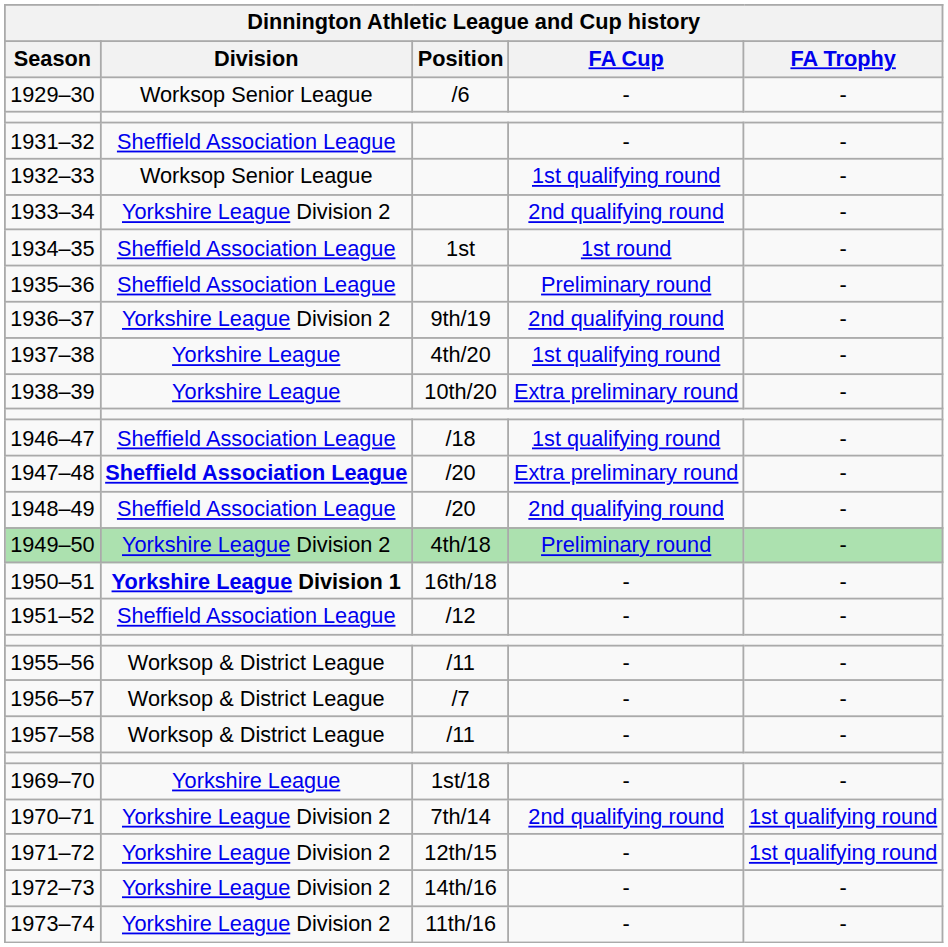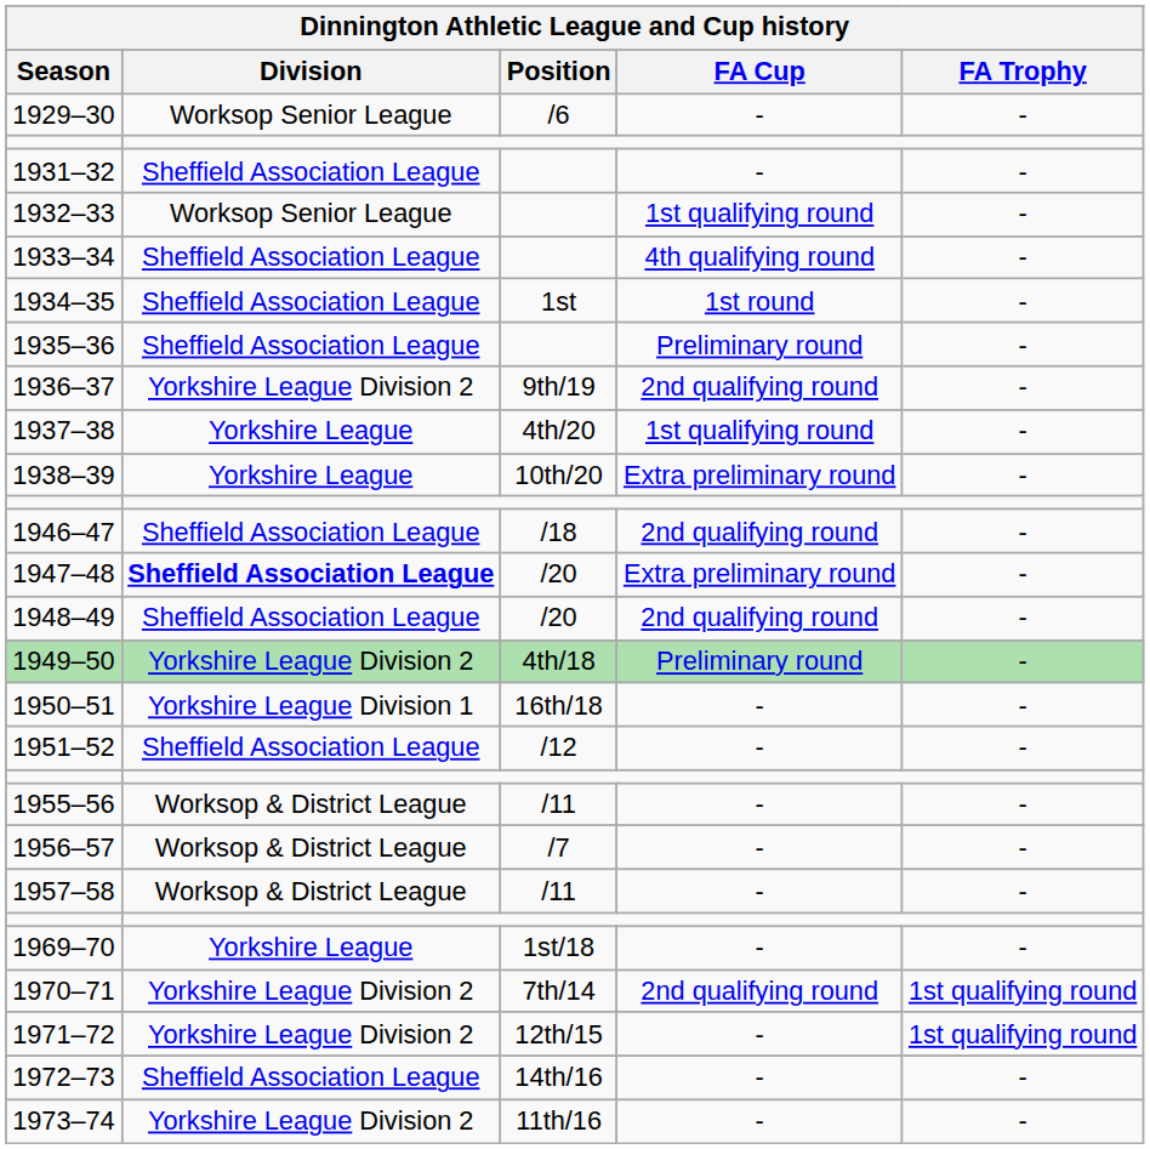 <table class="wikitable collapsible" style="text-align:center;font-size:75%">
 <tr>
 <th colspan="5"><strong>Dinnington Athletic League and Cup history</strong></th>
 </tr>
 <tr>
 <th>Season</th>
 <th>Division</th>
 <th>Position</th>
 <th><a href='#'>FA Cup</a></th>
 <th><a href='#'>FA Trophy</a></th>
 </tr>
 <tr>
 <td>1929–30</td>
 <td>Worksop Senior League</td>
 <td>/6</td>
 <td>-</td>
 <td>-</td>
 </tr>
 <tr>
 <td></td>
 </tr>
 <tr>
 <td>1931–32</td>
 <td><a href='#'>Sheffield Association League</a></td>
 <td></td>
 <td>-</td>
 <td>-</td>
 </tr>
 <tr>
 <td>1932–33</td>
 <td>Worksop Senior League</td>
 <td></td>
 <td><a href='#'>1st qualifying round</a></td>
 <td>-</td>
 </tr>
 <tr>
 <td>1933–34</td>
-<td><a href='#'>Yorkshire League</a> Division 2</td>
+<td><a href='#'>Sheffield Association League</a></td>
 <td></td>
-<td><a href='#'>2nd qualifying round</a></td>
+<td><a href='#'>4th qualifying round</a></td>
 <td>-</td>
 </tr>
 <tr>
 <td>1934–35</td>
 <td><a href='#'>Sheffield Association League</a></td>
 <td>1st</td>
 <td><a href='#'>1st round</a></td>
 <td>-</td>
 </tr>
 <tr>
 <td>1935–36</td>
 <td><a href='#'>Sheffield Association League</a></td>
 <td></td>
 <td><a href='#'>Preliminary round</a></td>
 <td>-</td>
 </tr>
 <tr>
 <td>1936–37</td>
 <td><a href='#'>Yorkshire League</a> Division 2</td>
 <td>9th/19</td>
 <td><a href='#'>2nd qualifying round</a></td>
 <td>-</td>
 </tr>
 <tr>
 <td>1937–38</td>
 <td><a href='#'>Yorkshire League</a></td>
 <td>4th/20</td>
 <td><a href='#'>1st qualifying round</a></td>
 <td>-</td>
 </tr>
 <tr>
 <td>1938–39</td>
 <td><a href='#'>Yorkshire League</a></td>
 <td>10th/20</td>
 <td><a href='#'>Extra preliminary round</a></td>
 <td>-</td>
 </tr>
 <tr>
 <td></td>
 </tr>
 <tr>
 <td>1946–47</td>
 <td><a href='#'>Sheffield Association League</a></td>
 <td>/18</td>
-<td><a href='#'>1st qualifying round</a></td>
+<td><a href='#'>2nd qualifying round</a></td>
 <td>-</td>
 </tr>
 <tr>
 <td>1947–48</td>
 <td><strong><a href='#'>Sheffield Association League</a></strong></td>
 <td>/20</td>
 <td><a href='#'>Extra preliminary round</a></td>
 <td>-</td>
 </tr>
 <tr>
 <td>1948–49</td>
 <td><a href='#'>Sheffield Association League</a></td>
 <td>/20</td>
 <td><a href='#'>2nd qualifying round</a></td>
 <td>-</td>
 </tr>
 <tr bgcolor="#ACE1AF">
 <td>1949–50</td>
 <td><a href='#'>Yorkshire League</a> Division 2</td>
 <td>4th/18</td>
 <td><a href='#'>Preliminary round</a></td>
 <td>-</td>
 </tr>
 <tr>
 <td>1950–51</td>
-<td><strong><a href='#'>Yorkshire League</a> Division 1</strong></td>
+<td><a href='#'>Yorkshire League</a> Division 1</td>
 <td>16th/18</td>
 <td>-</td>
 <td>-</td>
 </tr>
 <tr>
 <td>1951–52</td>
 <td><a href='#'>Sheffield Association League</a></td>
 <td>/12</td>
 <td>-</td>
 <td>-</td>
 </tr>
 <tr>
 <td></td>
 </tr>
 <tr>
 <td>1955–56</td>
 <td>Worksop & District League</td>
 <td>/11</td>
 <td>-</td>
 <td>-</td>
 </tr>
 <tr>
 <td>1956–57</td>
 <td>Worksop & District League</td>
 <td>/7</td>
 <td>-</td>
 <td>-</td>
 </tr>
 <tr>
 <td>1957–58</td>
 <td>Worksop & District League</td>
 <td>/11</td>
 <td>-</td>
 <td>-</td>
 </tr>
 <tr>
 <td></td>
 </tr>
 <tr>
 <td>1969–70</td>
 <td><a href='#'>Yorkshire League</a></td>
 <td>1st/18</td>
 <td>-</td>
 <td>-</td>
 </tr>
 <tr>
 <td>1970–71</td>
 <td><a href='#'>Yorkshire League</a> Division 2</td>
 <td>7th/14</td>
 <td><a href='#'>2nd qualifying round</a></td>
 <td><a href='#'>1st qualifying round</a></td>
 </tr>
 <tr>
 <td>1971–72</td>
 <td><a href='#'>Yorkshire League</a> Division 2</td>
 <td>12th/15</td>
 <td>-</td>
 <td><a href='#'>1st qualifying round</a></td>
 </tr>
 <tr>
 <td>1972–73</td>
-<td><a href='#'>Yorkshire League</a> Division 2</td>
+<td><a href='#'>Sheffield Association League</a></td>
 <td>14th/16</td>
 <td>-</td>
 <td>-</td>
 </tr>
 <tr>
 <td>1973–74</td>
 <td><a href='#'>Yorkshire League</a> Division 2</td>
 <td>11th/16</td>
 <td>-</td>
 <td>-</td>
 </tr>
 </table>
